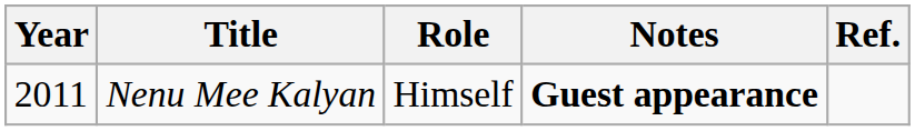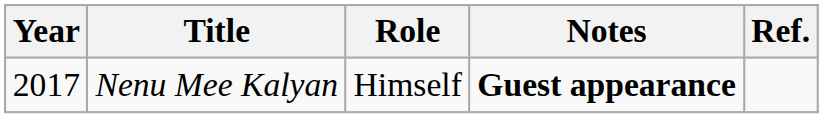 <table class="wikitable sortable">
 <tr>
 <th>Year</th>
 <th>Title</th>
 <th>Role</th>
 <th class="unsortable">Notes</th>
 <th class="unsortable">Ref.</th>
 </tr>
 <tr>
-<td>2011</td>
+<td>2017</td>
 <td><em>Nenu Mee Kalyan</em></td>
 <td>Himself</td>
 <td><strong>Guest appearance</strong></td>
 <td></td>
 </tr>
 </table>
